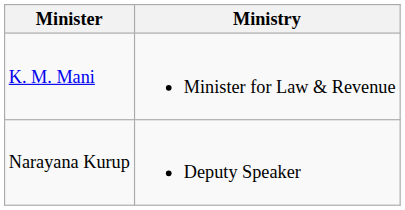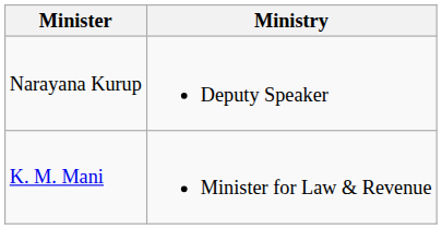 <table class="wikitable">
 <tr>
 <th>Minister</th>
 <th>Ministry</th>
 </tr>
 <tr>
+<td>Narayana Kurup</td>
+<td><br><ul><li>Deputy Speaker</li></ul></td>
+</tr>
+<tr>
 <td><a href='#'>K. M. Mani</a></td>
 <td><br><ul><li>Minister for Law & Revenue</li></ul></td>
 </tr>
-<tr>
-<td>Narayana Kurup</td>
-<td><br><ul><li>Deputy Speaker</li></ul></td>
-</tr>
 </table>
